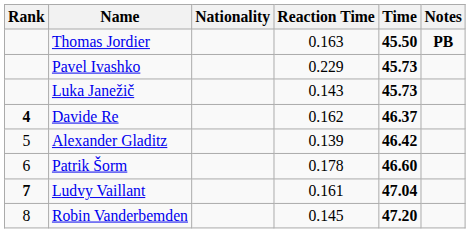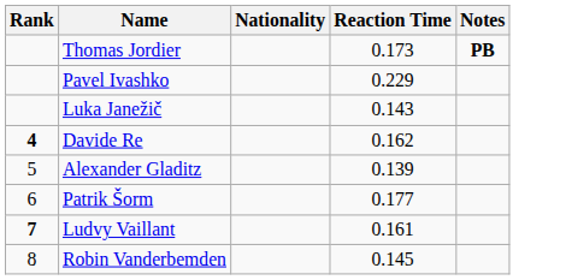 <table class="wikitable sortable" style="text-align:center">
 <tr>
 <th>Rank</th>
 <th>Name</th>
 <th>Nationality</th>
 <th>Reaction Time</th>
-<th>Time</th>
 <th>Notes</th>
 </tr>
 <tr>
 <td></td>
 <td align=left><a href='#'>Thomas Jordier</a></td>
 <td align=left></td>
-<td>0.163</td>
-<td><strong>45.50</strong></td>
+<td>0.173</td>
 <td><strong>PB</strong></td>
 </tr>
 <tr>
 <td></td>
 <td align=left><a href='#'>Pavel Ivashko</a></td>
 <td align=left></td>
 <td>0.229</td>
-<td><strong>45.73</strong></td>
 <td></td>
 </tr>
 <tr>
 <td></td>
 <td align=left><a href='#'>Luka Janežič</a></td>
 <td align=left></td>
 <td>0.143</td>
-<td><strong>45.73</strong></td>
 <td></td>
 </tr>
 <tr>
 <td><strong>4</strong></td>
 <td align=left><a href='#'>Davide Re</a></td>
 <td align=left></td>
 <td>0.162</td>
-<td><strong>46.37</strong></td>
 <td></td>
 </tr>
 <tr>
 <td>5</td>
 <td align=left><a href='#'>Alexander Gladitz</a></td>
 <td align=left></td>
 <td>0.139</td>
-<td><strong>46.42</strong></td>
 <td></td>
 </tr>
 <tr>
 <td>6</td>
 <td align=left><a href='#'>Patrik Šorm</a></td>
 <td align=left></td>
-<td>0.178</td>
-<td><strong>46.60</strong></td>
+<td>0.177</td>
 <td></td>
 </tr>
 <tr>
 <td><strong>7</strong></td>
 <td align=left><a href='#'>Ludvy Vaillant</a></td>
 <td align=left></td>
 <td>0.161</td>
-<td><strong>47.04</strong></td>
 <td></td>
 </tr>
 <tr>
 <td>8</td>
 <td align=left><a href='#'>Robin Vanderbemden</a></td>
 <td align=left></td>
 <td>0.145</td>
-<td><strong>47.20</strong></td>
 <td></td>
 </tr>
 </table>
